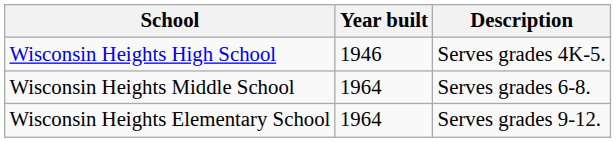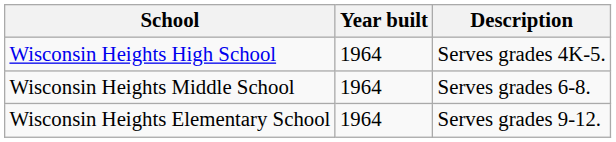 <table class="wikitable">
 <tr>
 <th>School</th>
 <th>Year built</th>
 <th>Description</th>
 </tr>
 <tr>
 <td><a href='#'>Wisconsin Heights High School</a></td>
-<td>1946</td>
+<td>1964</td>
 <td>Serves grades 4K-5.</td>
 </tr>
 <tr>
 <td>Wisconsin Heights Middle School</td>
 <td>1964</td>
 <td>Serves grades 6-8.</td>
 </tr>
 <tr>
 <td>Wisconsin Heights Elementary School</td>
 <td>1964</td>
 <td>Serves grades 9-12.</td>
 </tr>
 </table>
